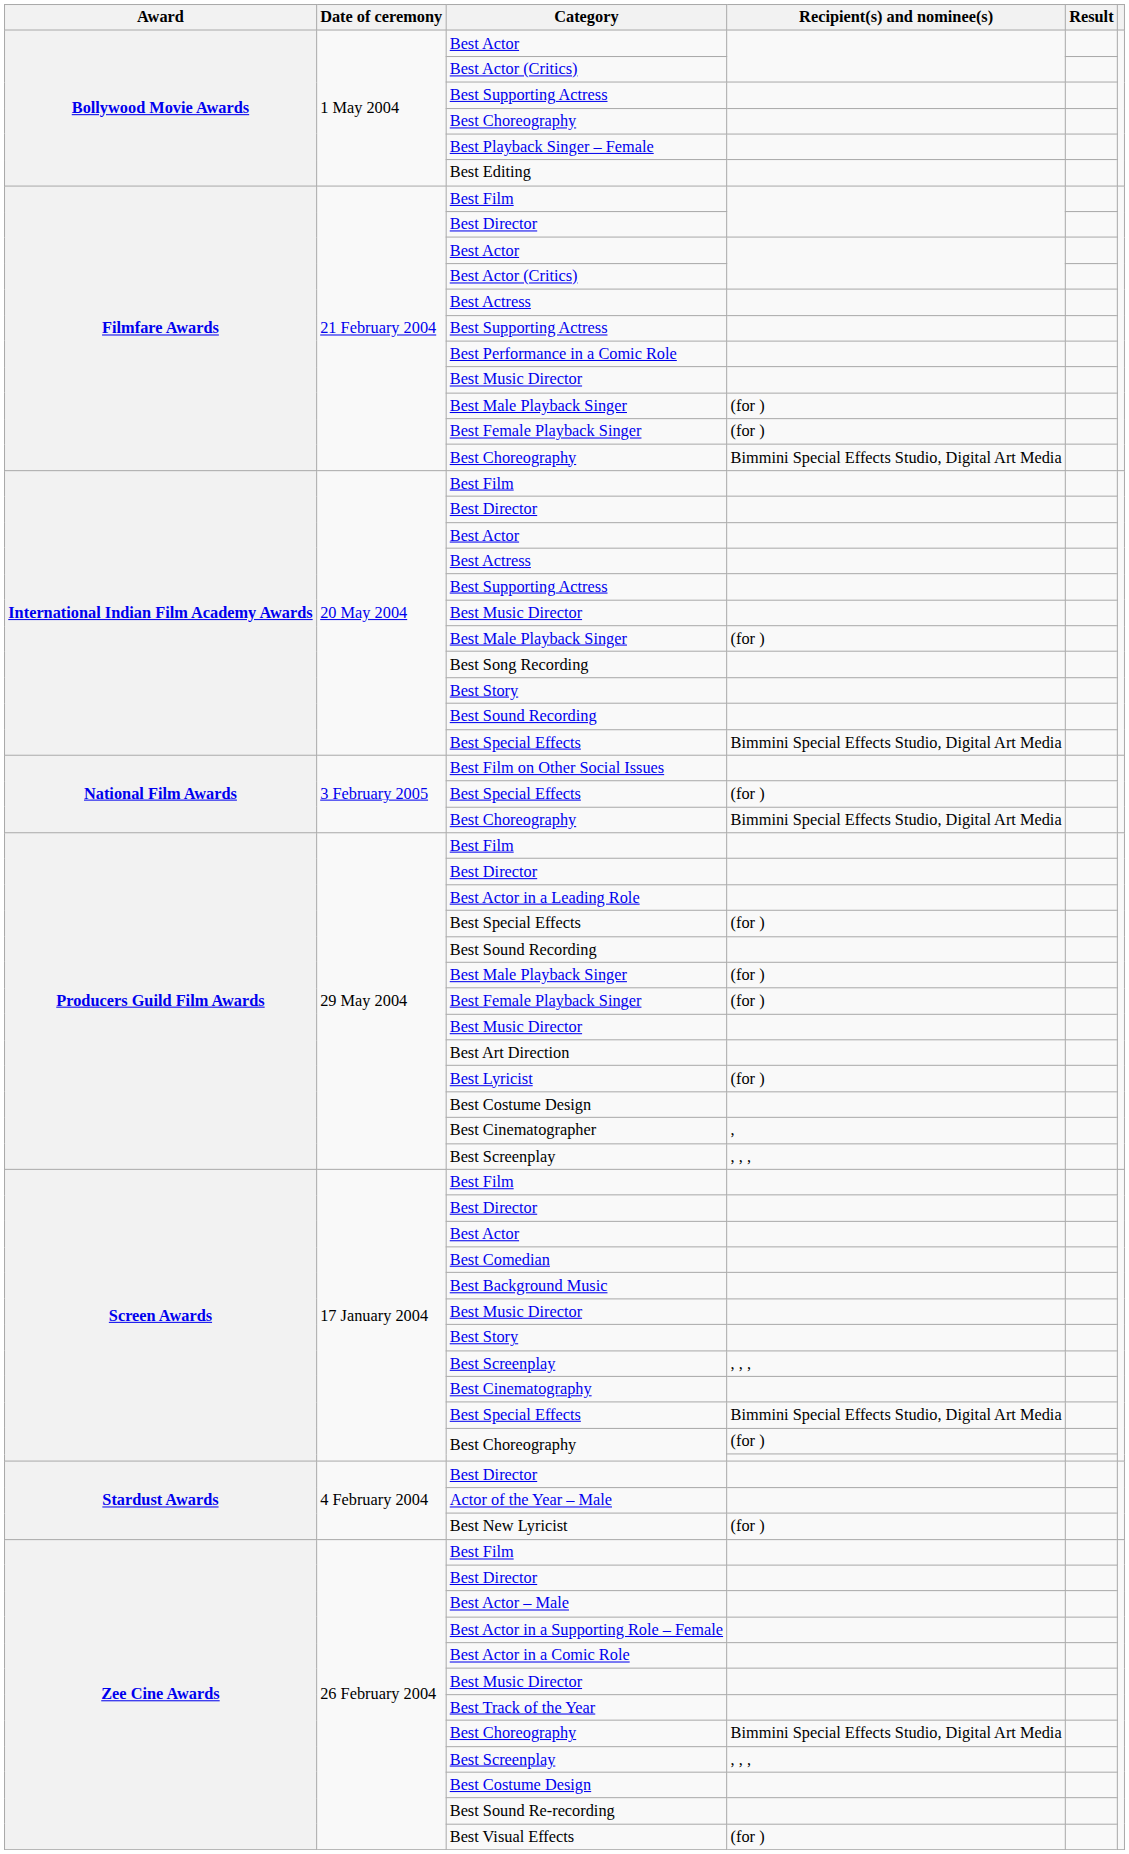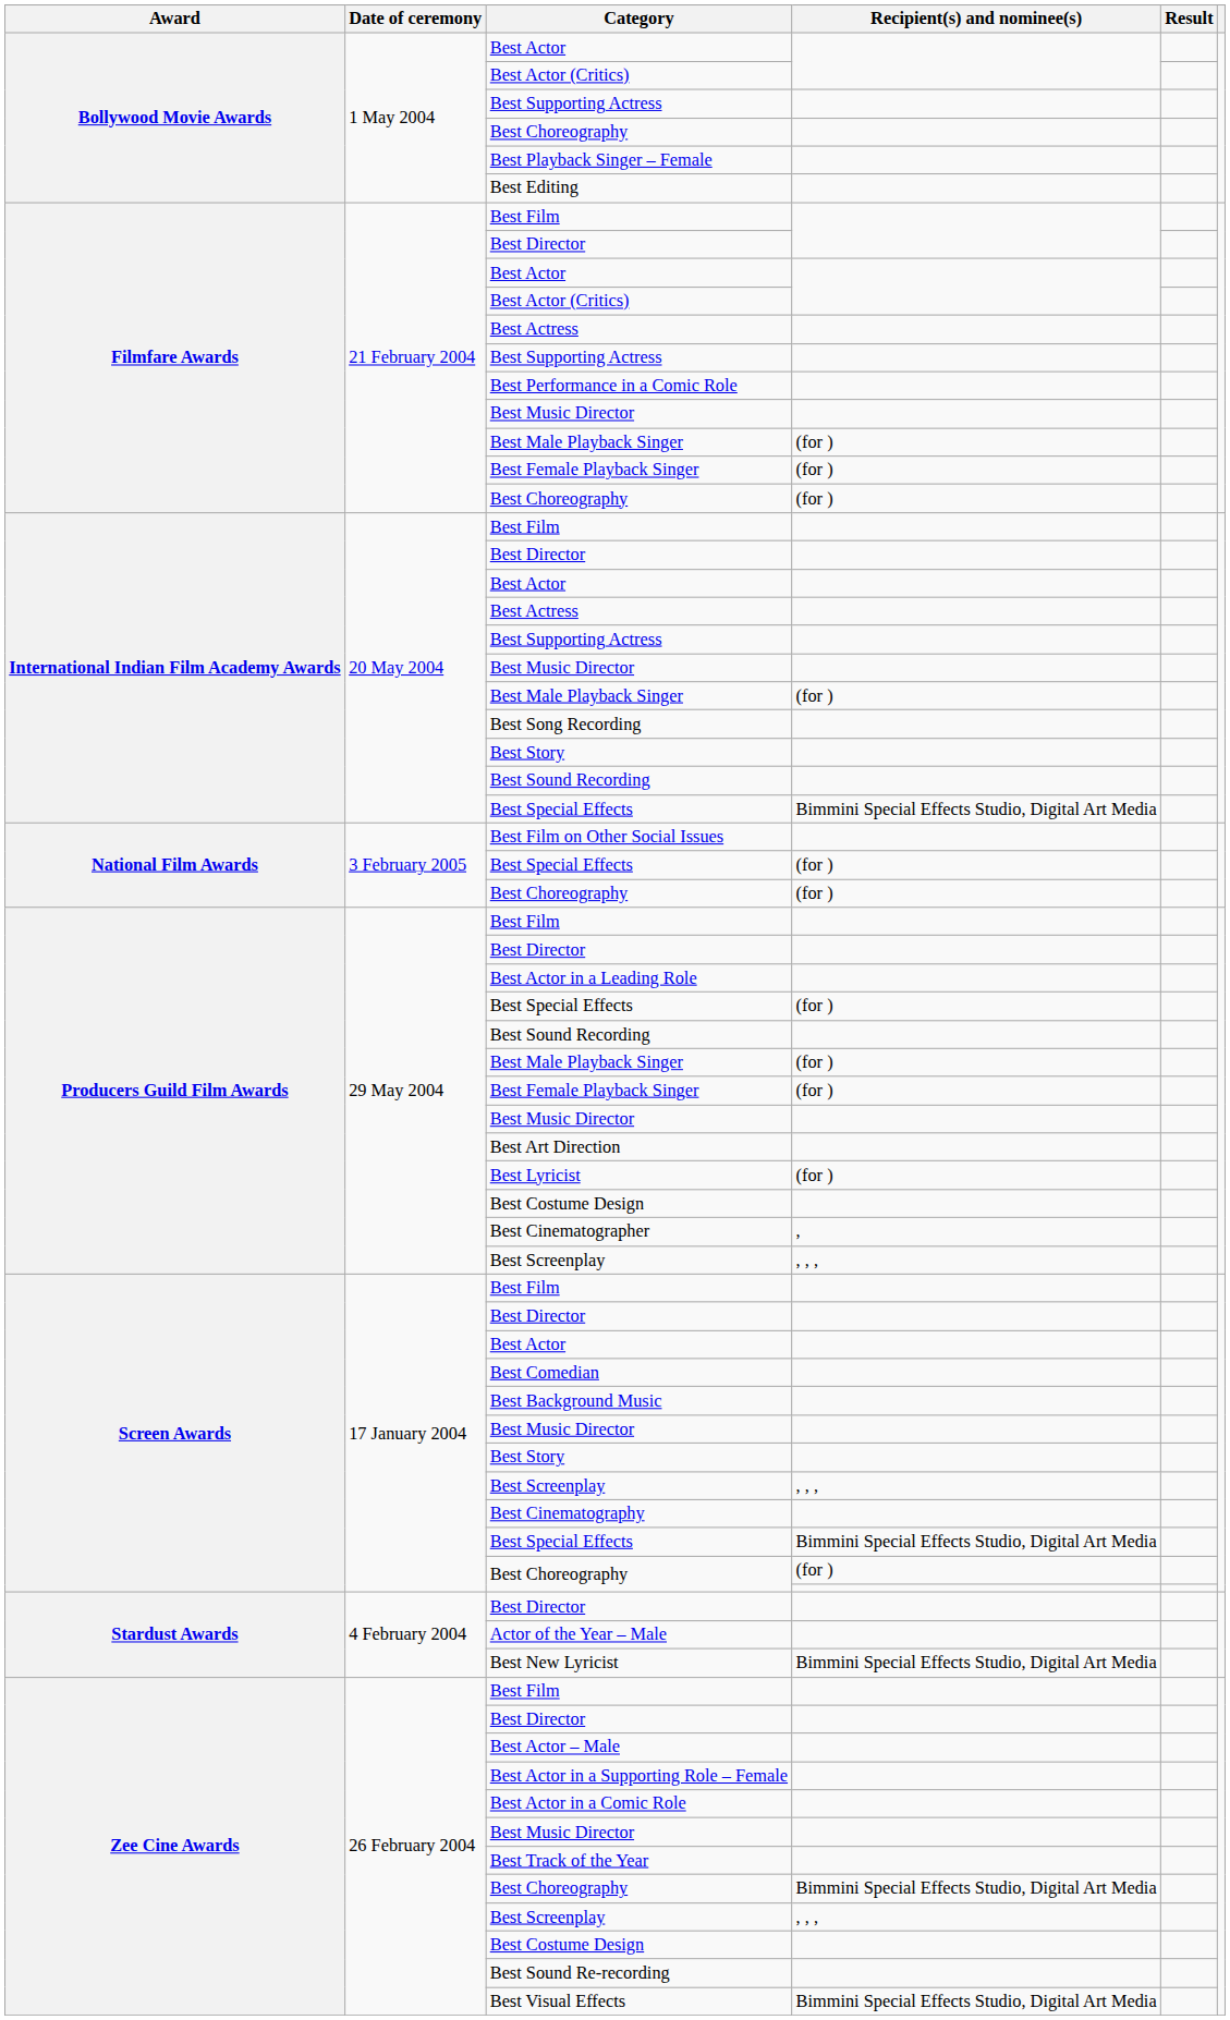 <table class="wikitable plainrowheaders sortable">
 <tr>
 <th scope="col">Award</th>
 <th scope="col">Date of ceremony</th>
 <th scope="col">Category</th>
 <th scope="col">Recipient(s) and nominee(s)</th>
 <th scope="col">Result</th>
 <th scope="col" class="unsortable"></th>
 </tr>
 <tr>
 <th scope="row" rowspan="6"><a href='#'>Bollywood Movie Awards</a></th>
 <td rowspan="6">1 May 2004</td>
 <td><a href='#'>Best Actor</a></td>
 <td rowspan="2"></td>
 <td></td>
 <td style="text-align:center;" rowspan="6"></td>
 </tr>
 <tr>
 <td><a href='#'>Best Actor (Critics)</a></td>
 <td></td>
 </tr>
 <tr>
 <td><a href='#'>Best Supporting Actress</a></td>
 <td></td>
 <td></td>
 </tr>
 <tr>
 <td><a href='#'>Best Choreography</a></td>
 <td></td>
 <td></td>
 </tr>
 <tr>
 <td><a href='#'>Best Playback Singer – Female</a></td>
 <td></td>
 <td></td>
 </tr>
 <tr>
 <td>Best Editing</td>
 <td></td>
 <td></td>
 </tr>
 <tr>
 <th scope="row" rowspan="11"><a href='#'>Filmfare Awards</a></th>
 <td rowspan="11"><a href='#'>21 February 2004</a></td>
 <td><a href='#'>Best Film</a></td>
 <td rowspan="2"></td>
 <td></td>
 <td style="text-align:center;" rowspan="11"></td>
 </tr>
 <tr>
 <td><a href='#'>Best Director</a></td>
 <td></td>
 </tr>
 <tr>
 <td><a href='#'>Best Actor</a></td>
 <td rowspan="2"></td>
 <td></td>
 </tr>
 <tr>
 <td><a href='#'>Best Actor (Critics)</a></td>
 <td></td>
 </tr>
 <tr>
 <td><a href='#'>Best Actress</a></td>
 <td></td>
 <td></td>
 </tr>
 <tr>
 <td><a href='#'>Best Supporting Actress</a></td>
 <td></td>
 <td></td>
 </tr>
 <tr>
 <td><a href='#'>Best Performance in a Comic Role</a></td>
 <td></td>
 <td></td>
 </tr>
 <tr>
 <td><a href='#'>Best Music Director</a></td>
 <td></td>
 <td></td>
 </tr>
 <tr>
 <td><a href='#'>Best Male Playback Singer</a></td>
 <td> (for )</td>
 <td></td>
 </tr>
 <tr>
 <td><a href='#'>Best Female Playback Singer</a></td>
 <td> (for )</td>
 <td></td>
 </tr>
 <tr>
 <td><a href='#'>Best Choreography</a></td>
-<td>Bimmini Special Effects Studio, Digital Art Media</td>
+<td> (for )</td>
 <td></td>
 </tr>
 <tr>
 <th scope="row" rowspan="11"><a href='#'>International Indian Film Academy Awards</a></th>
 <td rowspan="11"><a href='#'>20 May 2004</a></td>
 <td><a href='#'>Best Film</a></td>
 <td></td>
 <td></td>
 <td style="text-align:center;" rowspan="11"></td>
 </tr>
 <tr>
 <td><a href='#'>Best Director</a></td>
 <td></td>
 <td></td>
 </tr>
 <tr>
 <td><a href='#'>Best Actor</a></td>
 <td></td>
 <td></td>
 </tr>
 <tr>
 <td><a href='#'>Best Actress</a></td>
 <td></td>
 <td></td>
 </tr>
 <tr>
 <td><a href='#'>Best Supporting Actress</a></td>
 <td></td>
 <td></td>
 </tr>
 <tr>
 <td><a href='#'>Best Music Director</a></td>
 <td></td>
 <td></td>
 </tr>
 <tr>
 <td><a href='#'>Best Male Playback Singer</a></td>
 <td> (for )</td>
 <td></td>
 </tr>
 <tr>
 <td>Best Song Recording</td>
 <td></td>
 <td></td>
 </tr>
 <tr>
 <td><a href='#'>Best Story</a></td>
 <td></td>
 <td></td>
 </tr>
 <tr>
 <td><a href='#'>Best Sound Recording</a></td>
 <td></td>
 <td></td>
 </tr>
 <tr>
 <td><a href='#'>Best Special Effects</a></td>
 <td>Bimmini Special Effects Studio, Digital Art Media</td>
 <td></td>
 </tr>
 <tr>
 <th scope="row" rowspan="3"><a href='#'>National Film Awards</a></th>
 <td rowspan="3"><a href='#'>3 February 2005</a></td>
 <td><a href='#'>Best Film on Other Social Issues</a></td>
 <td></td>
 <td></td>
 <td style="text-align:center;" rowspan="3"></td>
 </tr>
 <tr>
 <td><a href='#'>Best Special Effects</a></td>
 <td> (for )</td>
 <td></td>
 </tr>
 <tr>
 <td><a href='#'>Best Choreography</a></td>
-<td>Bimmini Special Effects Studio, Digital Art Media</td>
+<td> (for )</td>
 <td></td>
 </tr>
 <tr>
 <th scope="row" rowspan="13"><a href='#'>Producers Guild Film Awards</a></th>
 <td rowspan="13">29 May 2004</td>
 <td><a href='#'>Best Film</a></td>
 <td></td>
 <td></td>
 <td style="text-align:center;" rowspan="13"></td>
 </tr>
 <tr>
 <td><a href='#'>Best Director</a></td>
 <td></td>
 <td></td>
 </tr>
 <tr>
 <td><a href='#'>Best Actor in a Leading Role</a></td>
 <td></td>
 <td></td>
 </tr>
 <tr>
 <td>Best Special Effects</td>
 <td> (for )</td>
 <td></td>
 </tr>
 <tr>
 <td>Best Sound Recording</td>
 <td></td>
 <td></td>
 </tr>
 <tr>
 <td><a href='#'>Best Male Playback Singer</a></td>
 <td> (for )</td>
 <td></td>
 </tr>
 <tr>
 <td><a href='#'>Best Female Playback Singer</a></td>
 <td> (for )</td>
 <td></td>
 </tr>
 <tr>
 <td><a href='#'>Best Music Director</a></td>
 <td></td>
 <td></td>
 </tr>
 <tr>
 <td>Best Art Direction</td>
 <td></td>
 <td></td>
 </tr>
 <tr>
 <td><a href='#'>Best Lyricist</a></td>
 <td> (for )</td>
 <td></td>
 </tr>
 <tr>
 <td>Best Costume Design</td>
 <td></td>
 <td></td>
 </tr>
 <tr>
 <td>Best Cinematographer</td>
 <td>, </td>
 <td></td>
 </tr>
 <tr>
 <td>Best Screenplay</td>
 <td>, , , </td>
 <td></td>
 </tr>
 <tr>
 <th scope="row" rowspan="12"><a href='#'>Screen Awards</a></th>
 <td rowspan="12">17 January 2004</td>
 <td><a href='#'>Best Film</a></td>
 <td></td>
 <td></td>
 <td style="text-align:center;" rowspan="12"></td>
 </tr>
 <tr>
 <td><a href='#'>Best Director</a></td>
 <td></td>
 <td></td>
 </tr>
 <tr>
 <td><a href='#'>Best Actor</a></td>
 <td></td>
 <td></td>
 </tr>
 <tr>
 <td><a href='#'>Best Comedian</a></td>
 <td></td>
 <td></td>
 </tr>
 <tr>
 <td><a href='#'>Best Background Music</a></td>
 <td></td>
 <td></td>
 </tr>
 <tr>
 <td><a href='#'>Best Music Director</a></td>
 <td></td>
 <td></td>
 </tr>
 <tr>
 <td><a href='#'>Best Story</a></td>
 <td></td>
 <td></td>
 </tr>
 <tr>
 <td><a href='#'>Best Screenplay</a></td>
 <td>, , , </td>
 <td></td>
 </tr>
 <tr>
 <td><a href='#'>Best Cinematography</a></td>
 <td></td>
 <td></td>
 </tr>
 <tr>
 <td><a href='#'>Best Special Effects</a></td>
 <td>Bimmini Special Effects Studio, Digital Art Media</td>
 <td></td>
 </tr>
 <tr>
 <td rowspan="2">Best Choreography</td>
 <td> (for )</td>
 <td></td>
 </tr>
 <tr>
 <td></td>
 <td></td>
 </tr>
 <tr>
 <th scope="row" rowspan="3"><a href='#'>Stardust Awards</a></th>
 <td rowspan="3">4 February 2004</td>
 <td><a href='#'>Best Director</a></td>
 <td></td>
 <td></td>
 <td style="text-align:center;" rowspan="3"></td>
 </tr>
 <tr>
 <td><a href='#'>Actor of the Year – Male</a></td>
 <td></td>
 <td></td>
 </tr>
 <tr>
 <td>Best New Lyricist</td>
-<td> (for )</td>
+<td>Bimmini Special Effects Studio, Digital Art Media</td>
 <td></td>
 </tr>
 <tr>
 <th scope="row" rowspan="12"><a href='#'>Zee Cine Awards</a></th>
 <td rowspan="12">26 February 2004</td>
 <td><a href='#'>Best Film</a></td>
 <td></td>
 <td></td>
 <td style="text-align:center;" rowspan="12"></td>
 </tr>
 <tr>
 <td><a href='#'>Best Director</a></td>
 <td></td>
 <td></td>
 </tr>
 <tr>
 <td><a href='#'>Best Actor – Male</a></td>
 <td></td>
 <td></td>
 </tr>
 <tr>
 <td><a href='#'>Best Actor in a Supporting Role – Female</a></td>
 <td></td>
 <td></td>
 </tr>
 <tr>
 <td><a href='#'>Best Actor in a Comic Role</a></td>
 <td></td>
 <td></td>
 </tr>
 <tr>
 <td><a href='#'>Best Music Director</a></td>
 <td></td>
 <td></td>
 </tr>
 <tr>
 <td><a href='#'>Best Track of the Year</a></td>
 <td></td>
 <td></td>
 </tr>
 <tr>
 <td><a href='#'>Best Choreography</a></td>
 <td>Bimmini Special Effects Studio, Digital Art Media</td>
 <td></td>
 </tr>
 <tr>
 <td><a href='#'>Best Screenplay</a></td>
 <td>, , , </td>
 <td></td>
 </tr>
 <tr>
 <td><a href='#'>Best Costume Design</a></td>
 <td></td>
 <td></td>
 </tr>
 <tr>
 <td>Best Sound Re-recording</td>
 <td></td>
 <td></td>
 </tr>
 <tr>
 <td>Best Visual Effects</td>
-<td> (for )</td>
+<td>Bimmini Special Effects Studio, Digital Art Media</td>
 <td></td>
 </tr>
 </table>
